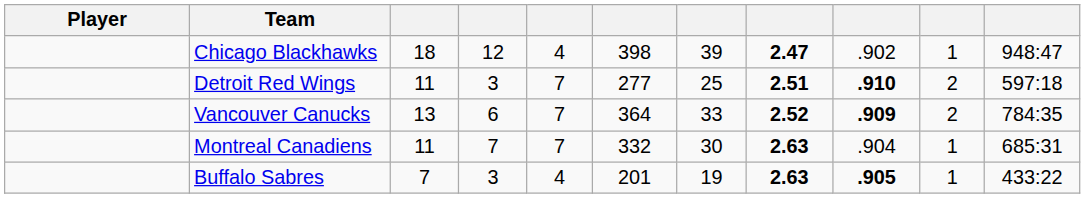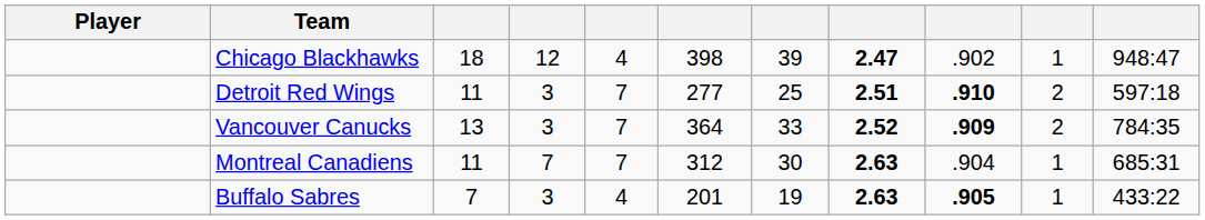 <table style="padding:3px; border-spacing:0; text-align:center;" class="wikitable sortable">
 <tr>
 <th style="width:12em">Player</th>
 <th style="width:12em">Team</th>
 <th style="width:4em"></th>
 <th style="width:4em"></th>
 <th style="width:4em"></th>
 <th style="width:5em"></th>
 <th style="width:4em"></th>
 <th style="width:5em"></th>
 <th style="width:5em"></th>
 <th style="width:4em"></th>
 <th style="width:5em"></th>
 </tr>
 <tr>
 <td align=left></td>
 <td align=left><a href='#'>Chicago Blackhawks</a></td>
 <td>18</td>
 <td>12</td>
 <td>4</td>
 <td>398</td>
 <td>39</td>
 <td><strong>2.47</strong></td>
 <td>.902</td>
 <td>1</td>
 <td> 948:47</td>
 </tr>
 <tr>
 <td align=left></td>
 <td align=left><a href='#'>Detroit Red Wings</a></td>
 <td>11</td>
 <td>3</td>
 <td>7</td>
 <td>277</td>
 <td>25</td>
 <td><strong>2.51</strong></td>
 <td><strong>.910</strong></td>
 <td>2</td>
 <td> 597:18</td>
 </tr>
 <tr>
 <td align=left></td>
 <td align=left><a href='#'>Vancouver Canucks</a></td>
 <td>13</td>
-<td>6</td>
+<td>3</td>
 <td>7</td>
 <td>364</td>
 <td>33</td>
 <td><strong>2.52</strong></td>
 <td><strong>.909</strong></td>
 <td>2</td>
 <td> 784:35</td>
 </tr>
 <tr>
 <td align=left></td>
 <td align=left><a href='#'>Montreal Canadiens</a></td>
 <td>11</td>
 <td>7</td>
 <td>7</td>
-<td>332</td>
+<td>312</td>
 <td>30</td>
 <td><strong>2.63</strong></td>
 <td>.904</td>
 <td>1</td>
 <td> 685:31</td>
 </tr>
 <tr>
 <td align=left></td>
 <td align=left><a href='#'>Buffalo Sabres</a></td>
 <td>7</td>
 <td>3</td>
 <td>4</td>
 <td>201</td>
 <td>19</td>
 <td><strong>2.63</strong></td>
 <td><strong>.905</strong></td>
 <td>1</td>
 <td> 433:22</td>
 </tr>
 </table>
